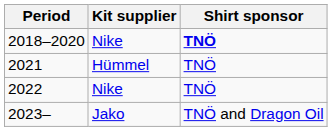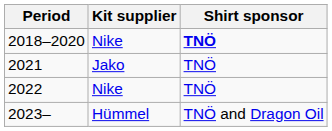 <table class="wikitable" style="text-align: left">
 <tr>
 <th>Period</th>
 <th>Kit supplier</th>
 <th>Shirt sponsor</th>
 </tr>
 <tr>
 <td>2018–2020</td>
 <td><a href='#'>Nike</a></td>
 <td><strong><a href='#'>TNÖ</a></strong></td>
 </tr>
 <tr>
 <td>2021</td>
-<td><a href='#'>Hümmel</a></td>
+<td><a href='#'>Jako</a></td>
 <td><a href='#'>TNÖ</a></td>
 </tr>
 <tr>
 <td>2022</td>
 <td><a href='#'>Nike</a></td>
 <td><a href='#'>TNÖ</a></td>
 </tr>
 <tr>
 <td>2023–</td>
-<td><a href='#'>Jako</a></td>
+<td><a href='#'>Hümmel</a></td>
 <td><a href='#'>TNÖ</a> and <a href='#'>Dragon Oil</a></td>
 </tr>
 </table>
